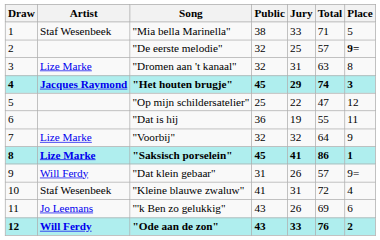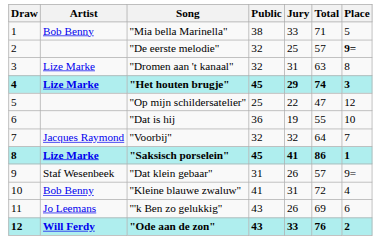 <table class="sortable wikitable" style="margin: 1em auto 1em auto">
 <tr bgcolor="#CCCCCC">
 <th>Draw</th>
 <th>Artist</th>
 <th>Song</th>
 <th>Public</th>
 <th>Jury</th>
 <th>Total</th>
 <th>Place</th>
 </tr>
 <tr>
 <td>1</td>
-<td>Staf Wesenbeek</td>
+<td><a href='#'>Bob Benny</a></td>
 <td>"Mia bella Marinella"</td>
 <td>38</td>
 <td>33</td>
 <td>71</td>
 <td>5</td>
 </tr>
 <tr>
 <td>2</td>
 <td></td>
 <td>"De eerste melodie"</td>
 <td>32</td>
 <td>25</td>
 <td>57</td>
 <td><strong>9=</strong></td>
 </tr>
 <tr>
 <td>3</td>
 <td><a href='#'>Lize Marke</a></td>
 <td>"Dromen aan 't kanaal"</td>
 <td>32</td>
 <td>31</td>
 <td>63</td>
 <td>8</td>
 </tr>
 <tr style="background:paleturquoise;font-weight:bold;">
 <td>4</td>
-<td><a href='#'>Jacques Raymond</a></td>
+<td><a href='#'>Lize Marke</a></td>
 <td>"Het houten brugje"</td>
 <td>45</td>
 <td>29</td>
 <td>74</td>
 <td>3</td>
 </tr>
 <tr>
 <td>5</td>
 <td></td>
 <td>"Op mijn schildersatelier"</td>
 <td>25</td>
 <td>22</td>
 <td>47</td>
 <td>12</td>
 </tr>
 <tr>
 <td>6</td>
 <td></td>
 <td>"Dat is hij</td>
 <td>36</td>
 <td>19</td>
 <td>55</td>
-<td>11</td>
+<td>10</td>
 </tr>
 <tr>
 <td>7</td>
-<td><a href='#'>Lize Marke</a></td>
+<td><a href='#'>Jacques Raymond</a></td>
 <td>"Voorbij"</td>
 <td>32</td>
 <td>32</td>
 <td>64</td>
-<td>9</td>
+<td>7</td>
 </tr>
 <tr style="background:paleturquoise;font-weight:bold;">
 <td>8</td>
 <td><a href='#'>Lize Marke</a></td>
 <td>"Saksisch porselein"</td>
 <td>45</td>
 <td>41</td>
 <td>86</td>
 <td>1</td>
 </tr>
 <tr>
 <td>9</td>
-<td><a href='#'>Will Ferdy</a></td>
+<td>Staf Wesenbeek</td>
 <td>"Dat klein gebaar"</td>
 <td>31</td>
 <td>26</td>
 <td>57</td>
 <td>9=</td>
 </tr>
 <tr>
 <td>10</td>
-<td>Staf Wesenbeek</td>
+<td><a href='#'>Bob Benny</a></td>
 <td>"Kleine blauwe zwaluw"</td>
 <td>41</td>
 <td>31</td>
 <td>72</td>
 <td>4</td>
 </tr>
 <tr>
 <td>11</td>
 <td><a href='#'>Jo Leemans</a></td>
 <td>"'k Ben zo gelukkig"</td>
 <td>43</td>
 <td>26</td>
 <td>69</td>
 <td>6</td>
 </tr>
 <tr style="background:paleturquoise;font-weight:bold;">
 <td>12</td>
 <td><a href='#'>Will Ferdy</a></td>
 <td>"Ode aan de zon"</td>
 <td>43</td>
 <td>33</td>
 <td>76</td>
 <td>2</td>
 </tr>
 </table>
